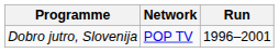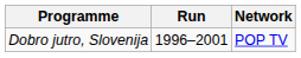 <table class="wikitable">
 <tr>
 <th>Programme</th>
+<th>Run</th>
 <th>Network</th>
-<th>Run</th>
 </tr>
 <tr>
 <td><em>Dobro jutro, Slovenija</em></td>
+<td>1996–2001</td>
 <td><a href='#'>POP TV</a></td>
-<td>1996–2001</td>
 </tr>
 </table>
